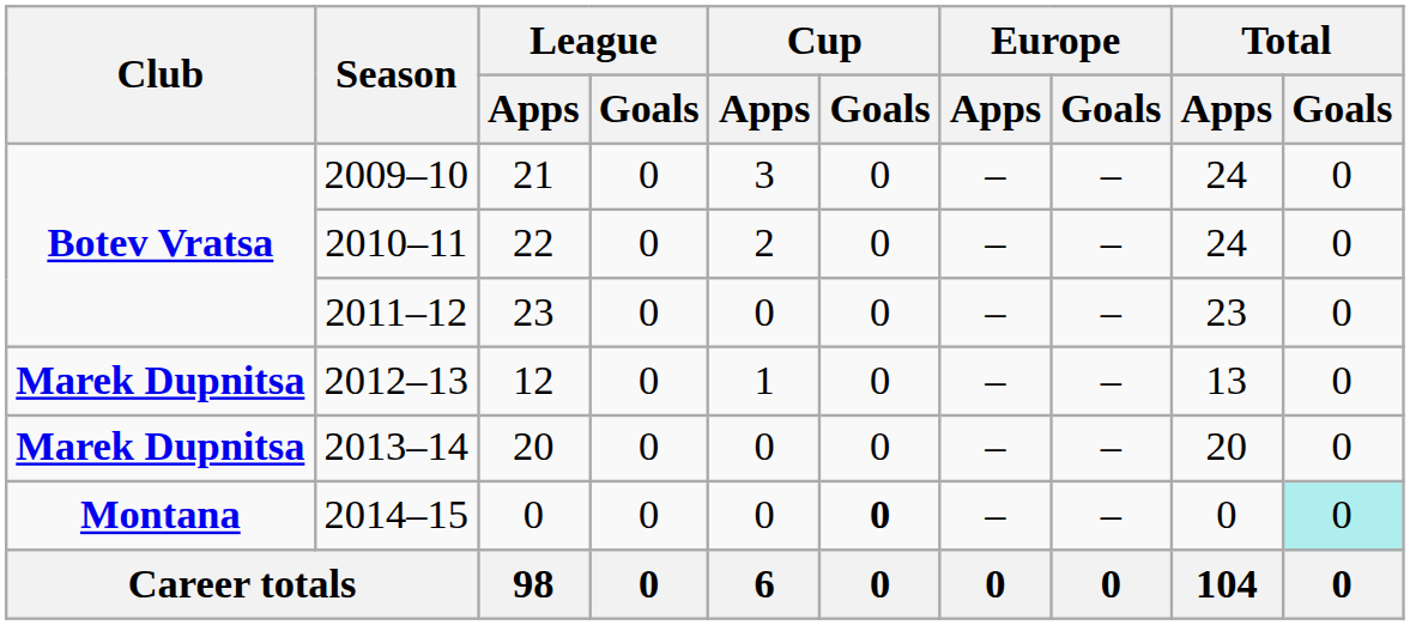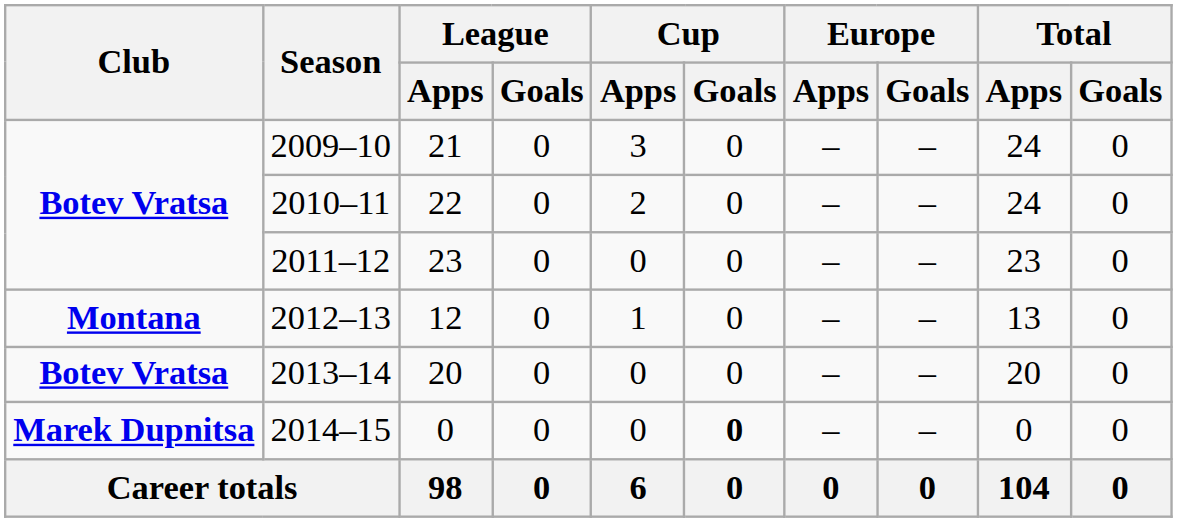 <table class="wikitable" style="font-size:90%; text-align: center;">
 <tr>
 <th rowspan=2>Club</th>
 <th rowspan=2>Season</th>
 <th colspan=2>League</th>
 <th colspan=2>Cup</th>
 <th colspan=2>Europe</th>
 <th colspan=2>Total</th>
 </tr>
 <tr>
 <th>Apps</th>
 <th>Goals</th>
 <th>Apps</th>
 <th>Goals</th>
 <th>Apps</th>
 <th>Goals</th>
 <th>Apps</th>
 <th>Goals</th>
 </tr>
 <tr>
 <td rowspan=3 valign="center"><strong><a href='#'>Botev Vratsa</a></strong></td>
 <td>2009–10</td>
 <td>21</td>
 <td>0</td>
 <td>3</td>
 <td>0</td>
 <td>–</td>
 <td>–</td>
 <td>24</td>
 <td>0</td>
 </tr>
 <tr>
 <td>2010–11</td>
 <td>22</td>
 <td>0</td>
 <td>2</td>
 <td>0</td>
 <td>–</td>
 <td>–</td>
 <td>24</td>
 <td>0</td>
 </tr>
 <tr>
 <td>2011–12</td>
 <td>23</td>
 <td>0</td>
 <td>0</td>
 <td>0</td>
 <td>–</td>
 <td>–</td>
 <td>23</td>
 <td>0</td>
 </tr>
 <tr>
-<td rowspan=1 valign="center"><strong><a href='#'>Marek Dupnitsa</a></strong></td>
+<td rowspan=1 valign="center"><strong><a href='#'>Montana</a></strong></td>
 <td>2012–13</td>
 <td>12</td>
 <td>0</td>
 <td>1</td>
 <td>0</td>
 <td>–</td>
 <td>–</td>
 <td>13</td>
 <td>0</td>
 </tr>
 <tr>
-<td rowspan=1 valign="center"><strong><a href='#'>Marek Dupnitsa</a></strong></td>
+<td rowspan=1 valign="center"><strong><a href='#'>Botev Vratsa</a></strong></td>
 <td>2013–14</td>
 <td>20</td>
 <td>0</td>
 <td>0</td>
 <td>0</td>
 <td>–</td>
 <td>–</td>
 <td>20</td>
 <td>0</td>
 </tr>
 <tr>
-<td rowspan=1 valign="center"><strong><a href='#'>Montana</a></strong></td>
+<td rowspan=1 valign="center"><strong><a href='#'>Marek Dupnitsa</a></strong></td>
 <td>2014–15</td>
 <td>0</td>
 <td>0</td>
 <td>0</td>
 <td><strong>0</strong></td>
 <td>–</td>
 <td>–</td>
 <td>0</td>
-<td style="background: paleturquoise;">0</td>
+<td>0</td>
 </tr>
 <tr>
 <th colspan=2>Career totals</th>
 <th>98</th>
 <th>0</th>
 <th>6</th>
 <th>0</th>
 <th>0</th>
 <th>0</th>
 <th>104</th>
 <th>0</th>
 </tr>
 </table>
